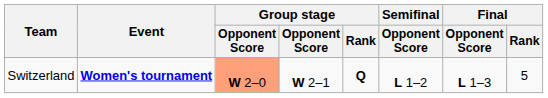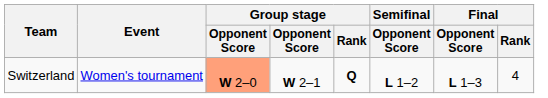 <table class="wikitable" style="font-size:90%">
 <tr>
 <th rowspan=2>Team</th>
 <th rowspan=2>Event</th>
 <th colspan=3>Group stage</th>
 <th>Semifinal</th>
 <th colspan=2>Final</th>
 </tr>
 <tr style="font-size:95%">
 <th>Opponent<br>Score</th>
 <th>Opponent<br>Score</th>
 <th>Rank</th>
 <th>Opponent<br>Score</th>
 <th>Opponent<br>Score</th>
 <th>Rank</th>
 </tr>
 <tr align=center>
 <td align=left>Switzerland</td>
-<td align=left><strong><a href='#'>Women's tournament</a></strong></td>
+<td align=left><a href='#'>Women's tournament</a></td>
 <td style="background: lightsalmon;"><br><strong>W</strong> 2–0</td>
 <td><br><strong>W</strong> 2–1</td>
 <td><strong>Q</strong></td>
 <td><br><strong>L</strong> 1–2</td>
 <td><br><strong>L</strong> 1–3</td>
-<td>5</td>
+<td>4</td>
 </tr>
 </table>
